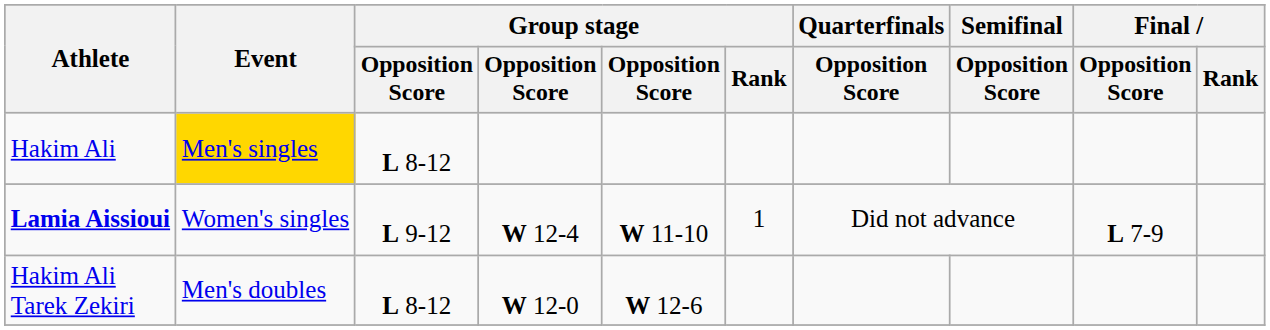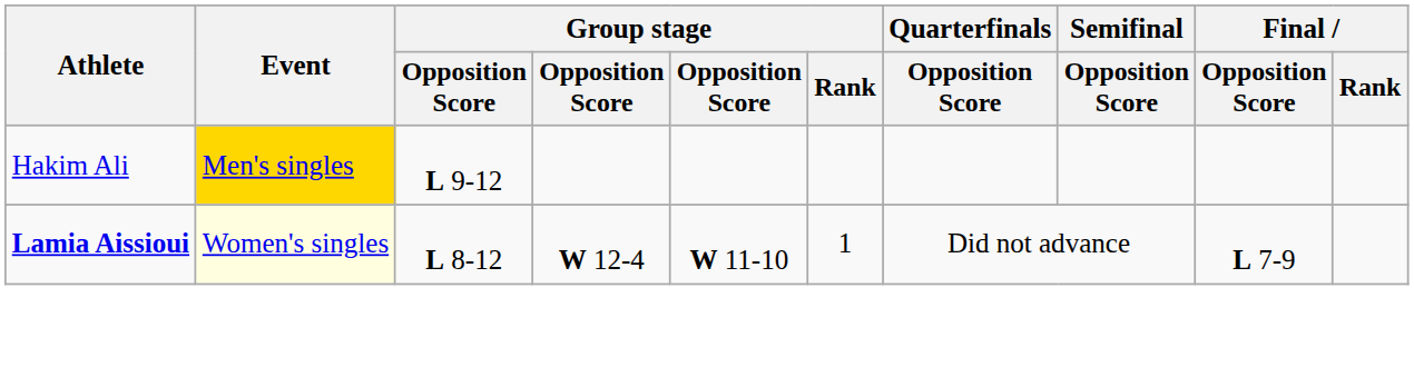 <table class=wikitable style="font-size:90%">
 <tr>
 <th rowspan=2>Athlete</th>
 <th rowspan=2>Event</th>
 <th colspan=4>Group stage</th>
 <th>Quarterfinals</th>
 <th>Semifinal</th>
 <th colspan=2>Final / </th>
 </tr>
 <tr style="font-size:95%">
 <th>Opposition<br>Score</th>
 <th>Opposition<br>Score</th>
 <th>Opposition<br>Score</th>
 <th>Rank</th>
 <th>Opposition<br>Score</th>
 <th>Opposition<br>Score</th>
 <th>Opposition<br>Score</th>
 <th>Rank</th>
 </tr>
 <tr align=center>
 <td align=left><a href='#'>Hakim Ali</a></td>
 <td align=left style="background: gold;"><a href='#'>Men's singles</a></td>
-<td><br><strong>L</strong> 8-12</td>
+<td><br><strong>L</strong> 9-12</td>
 <td><br></td>
 <td><br></td>
 <td></td>
 <td></td>
 <td></td>
 <td></td>
 <td></td>
 </tr>
 <tr align=center>
 <td align=left><strong><a href='#'>Lamia Aissioui</a></strong></td>
-<td align=left><a href='#'>Women's singles</a></td>
-<td><br><strong>L</strong> 9-12</td>
+<td align=left style="background: lightyellow;"><a href='#'>Women's singles</a></td>
+<td><br><strong>L</strong> 8-12</td>
 <td><br><strong>W</strong> 12-4</td>
 <td><br><strong>W</strong> 11-10</td>
 <td>1</td>
 <td colspan="2">Did not advance</td>
 <td><br><strong>L</strong> 7-9</td>
 <td></td>
 </tr>
-<tr align=center>
-<td align=left><a href='#'>Hakim Ali</a><br><a href='#'>Tarek Zekiri</a></td>
-<td align=left><a href='#'>Men's doubles</a></td>
-<td><br><strong>L</strong> 8-12</td>
-<td><br><strong>W</strong> 12-0</td>
-<td><br><strong>W</strong> 12-6</td>
-<td></td>
-<td></td>
-<td></td>
-<td></td>
-<td></td>
-</tr>
 </table>
